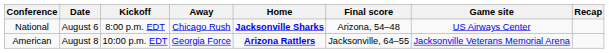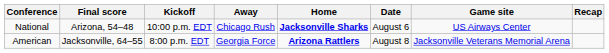 <table class="wikitable" style="font-size: 95%;">
 <tr>
 <th>Conference</th>
-<th>Date</th>
+<th>Final score</th>
 <th>Kickoff</th>
 <th>Away</th>
 <th>Home</th>
-<th>Final score</th>
+<th>Date</th>
 <th>Game site</th>
 <th>Recap</th>
 </tr>
 <tr>
 <td align="center">National</td>
-<td align="center">August 6</td>
-<td align="center">8:00 p.m. <a href='#'>EDT</a></td>
+<td align="center">Arizona, 54–48</td>
+<td align="center">10:00 p.m. <a href='#'>EDT</a></td>
 <td align="center"><a href='#'>Chicago Rush</a></td>
 <td align="center"><strong><a href='#'>Jacksonville Sharks</a></strong></td>
-<td align="center">Arizona, 54–48</td>
+<td align="center">August 6</td>
 <td align="center"><a href='#'>US Airways Center</a></td>
 <td align="center"></td>
 </tr>
 <tr>
 <td align="center">American</td>
-<td align="center">August 8</td>
-<td align="center">10:00 p.m. <a href='#'>EDT</a></td>
+<td align="center">Jacksonville, 64–55</td>
+<td align="center">8:00 p.m. <a href='#'>EDT</a></td>
 <td align="center"><a href='#'>Georgia Force</a></td>
 <td align="center"><strong><a href='#'>Arizona Rattlers</a></strong></td>
-<td align="center">Jacksonville, 64–55</td>
+<td align="center">August 8</td>
 <td align="center"><a href='#'>Jacksonville Veterans Memorial Arena</a></td>
 <td align="center"></td>
 </tr>
 </table>
